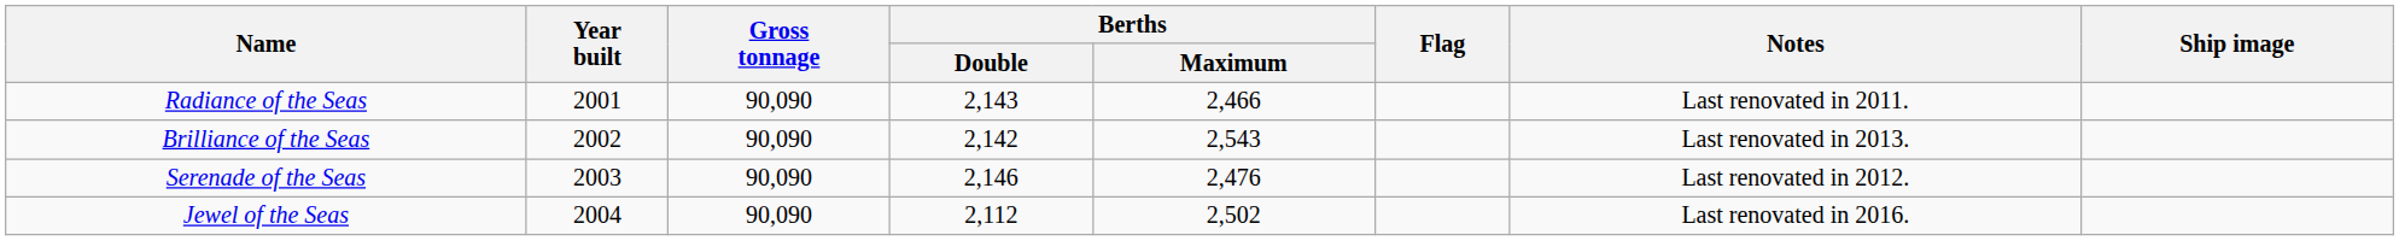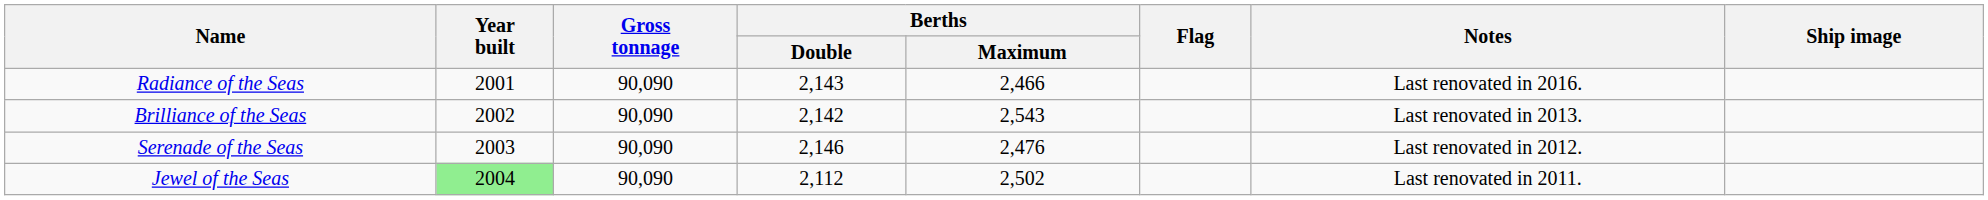 <table class="wikitable sortable" style="width: 100%; text-align: center;">
 <tr>
 <th rowspan="2">Name</th>
 <th rowspan="2">Year<br>built</th>
 <th rowspan="2"><a href='#'>Gross<br>tonnage</a></th>
 <th colspan="2">Berths</th>
 <th rowspan="2">Flag</th>
 <th rowspan="2" class=unsortable>Notes</th>
 <th rowspan="2" style="width:200px;" class=unsortable>Ship image</th>
 </tr>
 <tr>
 <th>Double</th>
 <th>Maximum</th>
 </tr>
 <tr>
 <td><em><a href='#'>Radiance of the Seas</a></em></td>
 <td>2001</td>
 <td>90,090</td>
 <td>2,143</td>
 <td>2,466</td>
 <td></td>
-<td>Last renovated in 2011.</td>
+<td>Last renovated in 2016.</td>
 <td></td>
 </tr>
 <tr>
 <td><em><a href='#'>Brilliance of the Seas</a></em></td>
 <td>2002</td>
 <td>90,090</td>
 <td>2,142</td>
 <td>2,543</td>
 <td></td>
 <td>Last renovated in 2013.</td>
 <td></td>
 </tr>
 <tr>
 <td><em><a href='#'>Serenade of the Seas</a></em></td>
 <td>2003</td>
 <td>90,090</td>
 <td>2,146</td>
 <td>2,476</td>
 <td></td>
 <td>Last renovated in 2012.</td>
 <td></td>
 </tr>
 <tr>
 <td><em><a href='#'>Jewel of the Seas</a></em></td>
-<td>2004</td>
+<td style="background: lightgreen;">2004</td>
 <td>90,090</td>
 <td>2,112</td>
 <td>2,502</td>
 <td></td>
-<td>Last renovated in 2016.</td>
+<td>Last renovated in 2011.</td>
 <td></td>
 </tr>
 </table>
